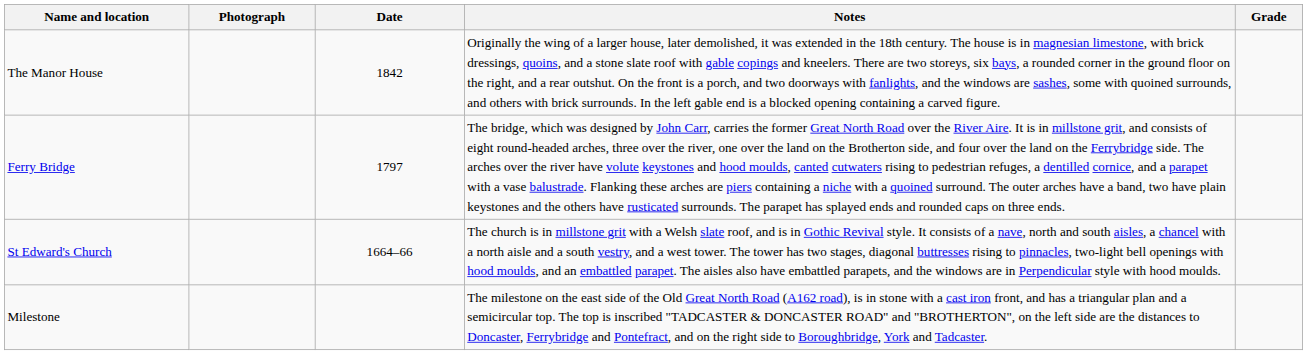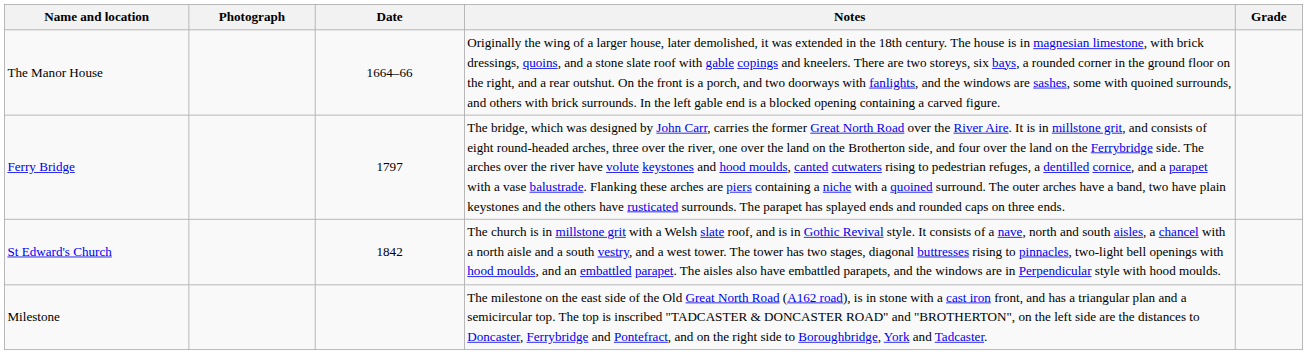 <table class="wikitable sortable plainrowheaders" style="width:100%; border:0px; text-align:left; line-height:150%">
 <tr>
 <th scope="col"  style="width:150px">Name and location</th>
 <th scope="col"  style="width:100px" class="unsortable">Photograph</th>
 <th scope="col"  style="width:120px">Date</th>
 <th scope="col"  style="width:650px" class="unsortable">Notes</th>
 <th scope="col"  style="width:50px">Grade</th>
 </tr>
 <tr>
 <td>The Manor House<br><small></small></td>
 <td></td>
-<td align="center">1842</td>
+<td align="center">1664–66</td>
 <td>Originally the wing of a larger house, later demolished, it was extended in the 18th century.  The house is in <a href='#'>magnesian limestone</a>, with brick dressings, <a href='#'>quoins</a>, and a stone slate roof with <a href='#'>gable</a> <a href='#'>copings</a> and kneelers.  There are two storeys, six <a href='#'>bays</a>, a rounded corner in the ground floor on the right, and a rear outshut.  On the front is a porch, and two doorways with <a href='#'>fanlights</a>, and the windows are <a href='#'>sashes</a>, some with quoined surrounds, and others with brick surrounds.  In the left gable end is a blocked opening containing a carved figure.</td>
 <td align="center" ></td>
 </tr>
 <tr>
 <td><a href='#'>Ferry Bridge</a><br><small></small></td>
 <td></td>
 <td align="center">1797</td>
 <td>The bridge, which was designed by <a href='#'>John Carr</a>, carries the former <a href='#'>Great North Road</a> over the <a href='#'>River Aire</a>.  It is in <a href='#'>millstone grit</a>, and consists of eight round-headed arches, three over the river, one over the land on the Brotherton side, and four over the land on the <a href='#'>Ferrybridge</a> side.  The arches over the river have <a href='#'>volute</a> <a href='#'>keystones</a> and <a href='#'>hood moulds</a>, <a href='#'>canted</a> <a href='#'>cutwaters</a> rising to pedestrian refuges, a <a href='#'>dentilled</a> <a href='#'>cornice</a>, and a <a href='#'>parapet</a> with a vase <a href='#'>balustrade</a>.  Flanking these arches are <a href='#'>piers</a> containing a <a href='#'>niche</a> with a <a href='#'>quoined</a> surround.  The outer arches have a band, two have plain keystones and the others have <a href='#'>rusticated</a> surrounds.  The parapet has splayed ends and rounded caps on three ends.</td>
 <td align="center" ></td>
 </tr>
 <tr>
 <td><a href='#'>St Edward's Church</a><br><small></small></td>
 <td></td>
-<td align="center">1664–66</td>
+<td align="center">1842</td>
 <td>The church is in <a href='#'>millstone grit</a> with a Welsh <a href='#'>slate</a> roof, and is in <a href='#'>Gothic Revival</a> style.  It consists of a <a href='#'>nave</a>, north and south <a href='#'>aisles</a>, a <a href='#'>chancel</a> with a north aisle and a south <a href='#'>vestry</a>, and a west tower.  The tower has two stages, diagonal <a href='#'>buttresses</a> rising to <a href='#'>pinnacles</a>, two-light bell openings with <a href='#'>hood moulds</a>, and an <a href='#'>embattled</a> <a href='#'>parapet</a>.  The aisles also have embattled parapets, and the windows are in <a href='#'>Perpendicular</a> style with hood moulds.</td>
 <td align="center" ></td>
 </tr>
 <tr>
 <td>Milestone<br><small></small></td>
 <td></td>
 <td align="center"></td>
 <td>The milestone on the east side of the Old <a href='#'>Great North Road</a> (<a href='#'>A162 road</a>), is in stone with a <a href='#'>cast iron</a> front, and has a triangular plan and a semicircular top.  The top is inscribed "TADCASTER & DONCASTER ROAD" and "BROTHERTON", on the left side are the distances to <a href='#'>Doncaster</a>, <a href='#'>Ferrybridge</a> and <a href='#'>Pontefract</a>, and on the right side to <a href='#'>Boroughbridge</a>, <a href='#'>York</a> and <a href='#'>Tadcaster</a>.</td>
 <td align="center" ></td>
 </tr>
 <tr>
 </tr>
 </table>
